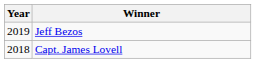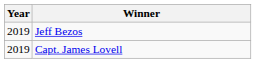 <table class="wikitable" style="text-align:left">
 <tr>
 <th style="width:20px;">Year</th>
 <th style="width:300px;">Winner</th>
 </tr>
 <tr>
 <td>2019</td>
 <td><a href='#'>Jeff Bezos</a></td>
 </tr>
 <tr>
-<td>2018</td>
+<td>2019</td>
 <td><a href='#'>Capt. James Lovell</a></td>
 </tr>
 </table>
